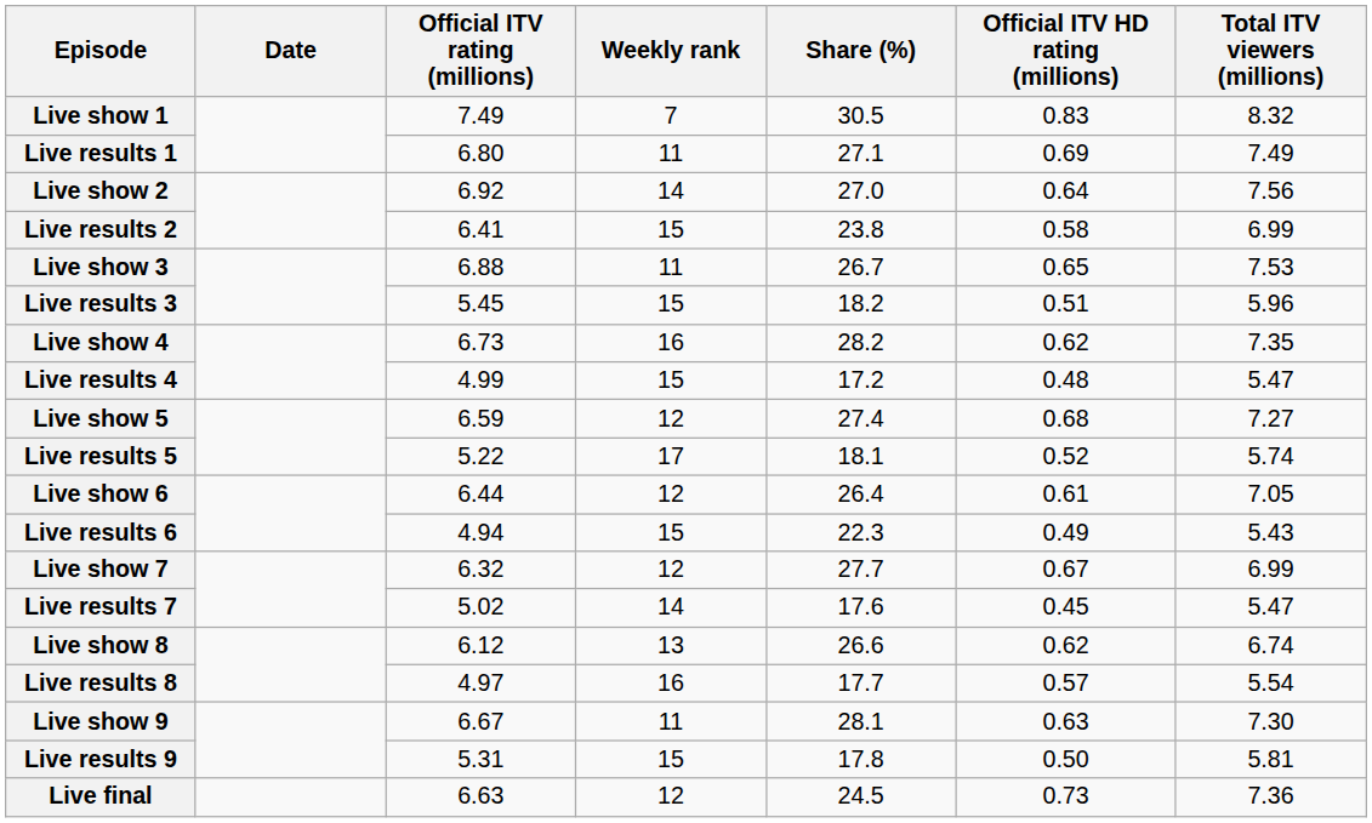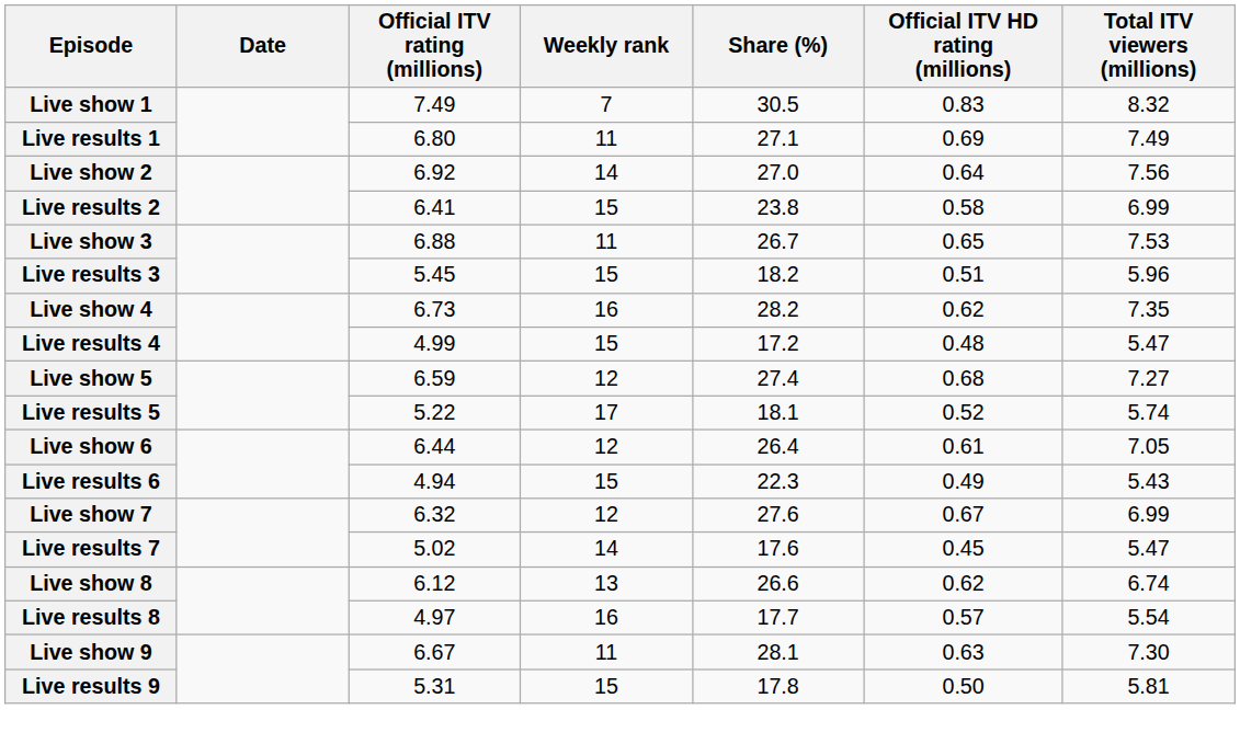 <table class="wikitable sortable" style="text-align:center">
 <tr>
 <th scope="col" style="width:120px;">Episode</th>
 <th scope="col" style="width:120px;">Date</th>
 <th scope="col" style="width:120px;">Official ITV rating<br>(millions)</th>
 <th scope="col" style="width:120px;">Weekly rank</th>
 <th scope="col" style="width:120px;">Share (%)</th>
 <th scope="col" style="width:140px;">Official ITV HD rating<br>(millions)</th>
 <th scope="col" style="width:120px;">Total ITV viewers<br>(millions)</th>
 </tr>
 <tr>
 <th scope="row">Live show 1</th>
 <td rowspan=2></td>
 <td>7.49</td>
 <td>7</td>
 <td>30.5</td>
 <td>0.83</td>
 <td>8.32</td>
 </tr>
 <tr>
 <th scope="row">Live results 1</th>
 <td>6.80</td>
 <td>11</td>
 <td>27.1</td>
 <td>0.69</td>
 <td>7.49</td>
 </tr>
 <tr>
 <th scope="row">Live show 2</th>
 <td rowspan=2></td>
 <td>6.92</td>
 <td>14</td>
 <td>27.0</td>
 <td>0.64</td>
 <td>7.56</td>
 </tr>
 <tr>
 <th scope="row">Live results 2</th>
 <td>6.41</td>
 <td>15</td>
 <td>23.8</td>
 <td>0.58</td>
 <td>6.99</td>
 </tr>
 <tr>
 <th scope="row">Live show 3</th>
 <td rowspan=2></td>
 <td>6.88</td>
 <td>11</td>
 <td>26.7</td>
 <td>0.65</td>
 <td>7.53</td>
 </tr>
 <tr>
 <th scope="row">Live results 3</th>
 <td>5.45</td>
 <td>15</td>
 <td>18.2</td>
 <td>0.51</td>
 <td>5.96</td>
 </tr>
 <tr>
 <th scope="row">Live show 4</th>
 <td rowspan=2></td>
 <td>6.73</td>
 <td>16</td>
 <td>28.2</td>
 <td>0.62</td>
 <td>7.35</td>
 </tr>
 <tr>
 <th scope="row">Live results 4</th>
 <td>4.99</td>
 <td>15</td>
 <td>17.2</td>
 <td>0.48</td>
 <td>5.47</td>
 </tr>
 <tr>
 <th scope="row">Live show 5</th>
 <td rowspan=2></td>
 <td>6.59</td>
 <td>12</td>
 <td>27.4</td>
 <td>0.68</td>
 <td>7.27</td>
 </tr>
 <tr>
 <th scope="row">Live results 5</th>
 <td>5.22</td>
 <td>17</td>
 <td>18.1</td>
 <td>0.52</td>
 <td>5.74</td>
 </tr>
 <tr>
 <th scope="row">Live show 6</th>
 <td rowspan=2></td>
 <td>6.44</td>
 <td>12</td>
 <td>26.4</td>
 <td>0.61</td>
 <td>7.05</td>
 </tr>
 <tr>
 <th scope="row">Live results 6</th>
 <td>4.94</td>
 <td>15</td>
 <td>22.3</td>
 <td>0.49</td>
 <td>5.43</td>
 </tr>
 <tr>
 <th scope="row">Live show 7</th>
 <td rowspan=2></td>
 <td>6.32</td>
 <td>12</td>
-<td>27.7</td>
+<td>27.6</td>
 <td>0.67</td>
 <td>6.99</td>
 </tr>
 <tr>
 <th scope="row">Live results 7</th>
 <td>5.02</td>
 <td>14</td>
 <td>17.6</td>
 <td>0.45</td>
 <td>5.47</td>
 </tr>
 <tr>
 <th scope="row">Live show 8</th>
 <td rowspan=2></td>
 <td>6.12</td>
 <td>13</td>
 <td>26.6</td>
 <td>0.62</td>
 <td>6.74</td>
 </tr>
 <tr>
 <th scope="row">Live results 8</th>
 <td>4.97</td>
 <td>16</td>
 <td>17.7</td>
 <td>0.57</td>
 <td>5.54</td>
 </tr>
 <tr>
 <th scope="row">Live show 9</th>
 <td rowspan=2></td>
 <td>6.67</td>
 <td>11</td>
 <td>28.1</td>
 <td>0.63</td>
 <td>7.30</td>
 </tr>
 <tr>
 <th scope="row">Live results 9</th>
 <td>5.31</td>
 <td>15</td>
 <td>17.8</td>
 <td>0.50</td>
 <td>5.81</td>
 </tr>
-<tr>
-<th scope="row">Live final</th>
-<td></td>
-<td>6.63</td>
-<td>12</td>
-<td>24.5</td>
-<td>0.73</td>
-<td>7.36</td>
-</tr>
 </table>
